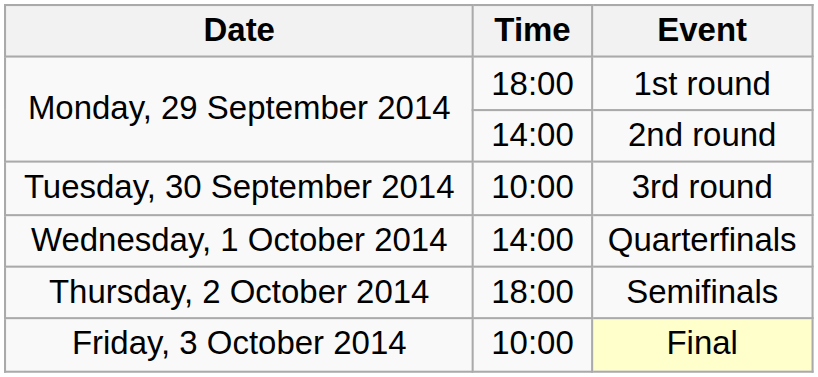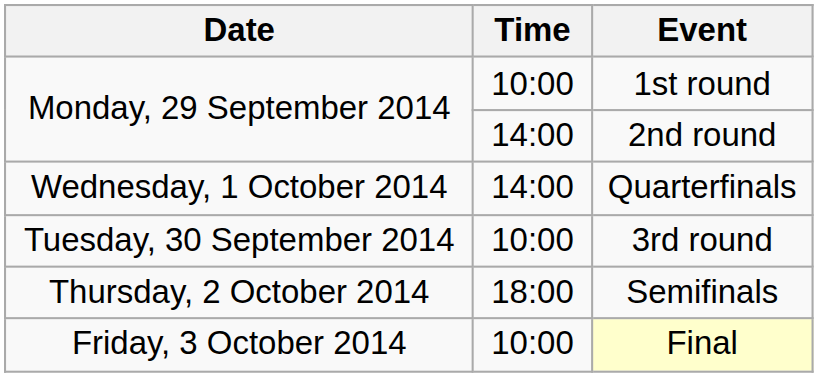 <table class = "wikitable" style="text-align:center;">
 <tr>
 <th width=220>Date</th>
 <th width=50>Time</th>
 <th width=100>Event</th>
 </tr>
 <tr>
 <td rowspan=2>Monday, 29 September 2014</td>
-<td>18:00</td>
+<td>10:00</td>
 <td>1st round</td>
 </tr>
 <tr>
 <td>14:00</td>
 <td>2nd round</td>
 </tr>
 <tr>
+<td>Wednesday, 1 October 2014</td>
+<td>14:00</td>
+<td>Quarterfinals</td>
+</tr>
+<tr>
 <td>Tuesday, 30 September 2014</td>
 <td>10:00</td>
 <td>3rd round</td>
-</tr>
-<tr>
-<td>Wednesday, 1 October 2014</td>
-<td>14:00</td>
-<td>Quarterfinals</td>
 </tr>
 <tr>
 <td>Thursday, 2 October 2014</td>
 <td>18:00</td>
 <td>Semifinals</td>
 </tr>
 <tr>
 <td>Friday, 3 October 2014</td>
 <td>10:00</td>
 <td bgcolor=ffffcc>Final</td>
 </tr>
 </table>
